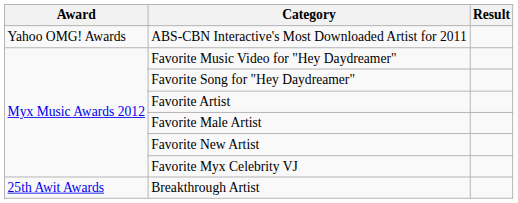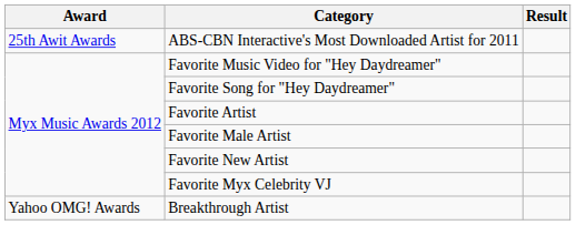 <table class="wikitable">
 <tr>
 <th>Award</th>
 <th>Category</th>
 <th>Result</th>
 </tr>
 <tr>
-<td>Yahoo OMG! Awards</td>
+<td><a href='#'>25th Awit Awards</a></td>
 <td>ABS-CBN Interactive's Most Downloaded Artist for 2011</td>
 <td></td>
 </tr>
 <tr>
 <td rowspan="6"><a href='#'>Myx Music Awards 2012</a></td>
 <td>Favorite Music Video for "Hey Daydreamer"</td>
 <td></td>
 </tr>
 <tr>
 <td>Favorite Song for "Hey Daydreamer"</td>
 <td></td>
 </tr>
 <tr>
 <td>Favorite Artist</td>
 <td></td>
 </tr>
 <tr>
 <td>Favorite Male Artist</td>
 <td></td>
 </tr>
 <tr>
 <td>Favorite New Artist</td>
 <td></td>
 </tr>
 <tr>
 <td>Favorite Myx Celebrity VJ</td>
 <td></td>
 </tr>
 <tr>
-<td><a href='#'>25th Awit Awards</a></td>
+<td>Yahoo OMG! Awards</td>
 <td>Breakthrough Artist</td>
 <td></td>
 </tr>
 </table>
